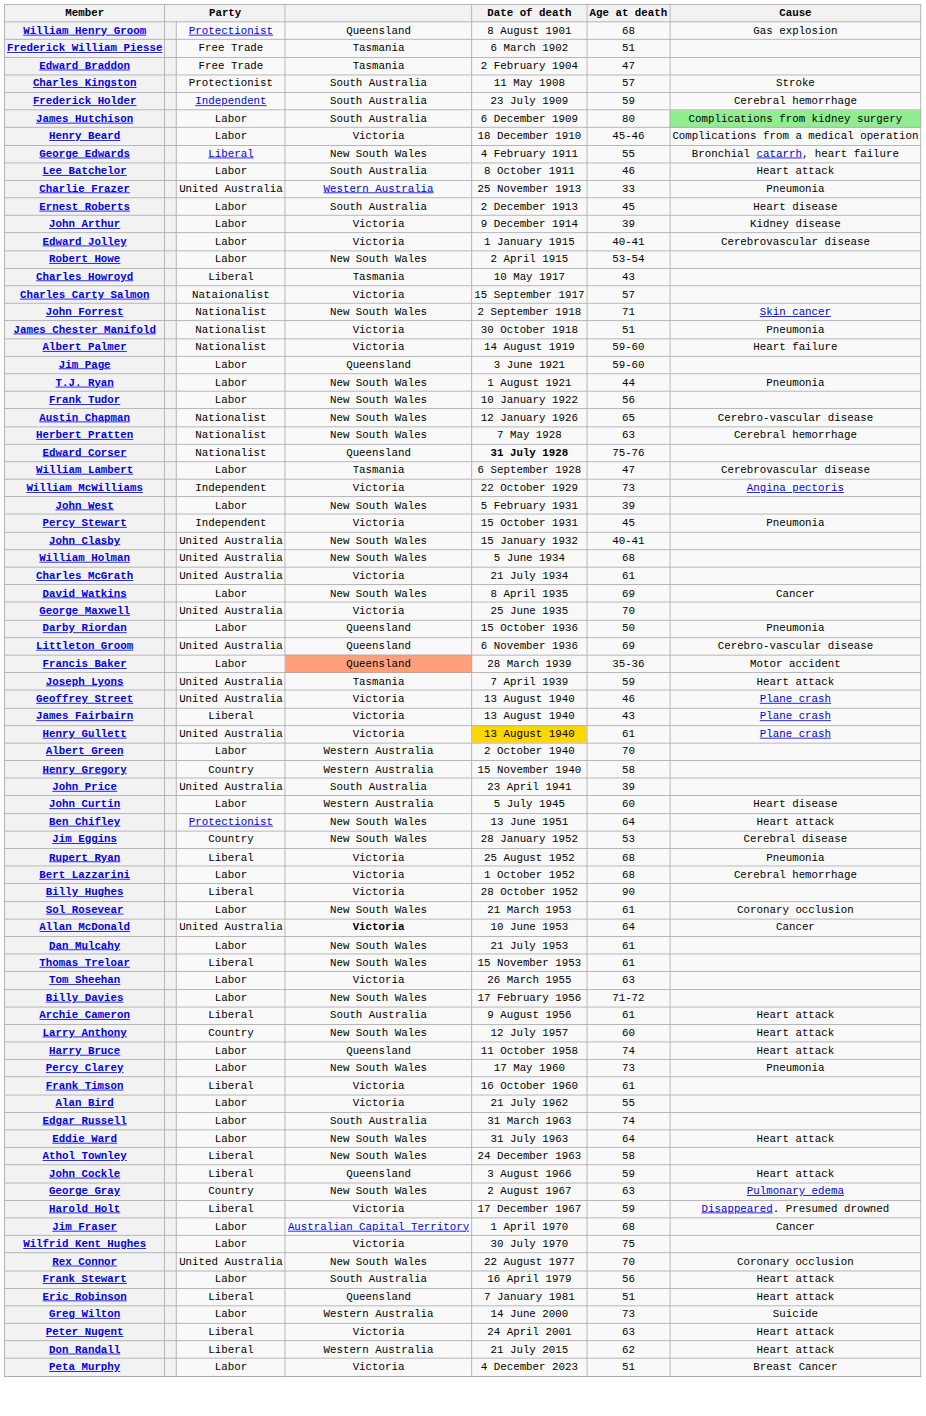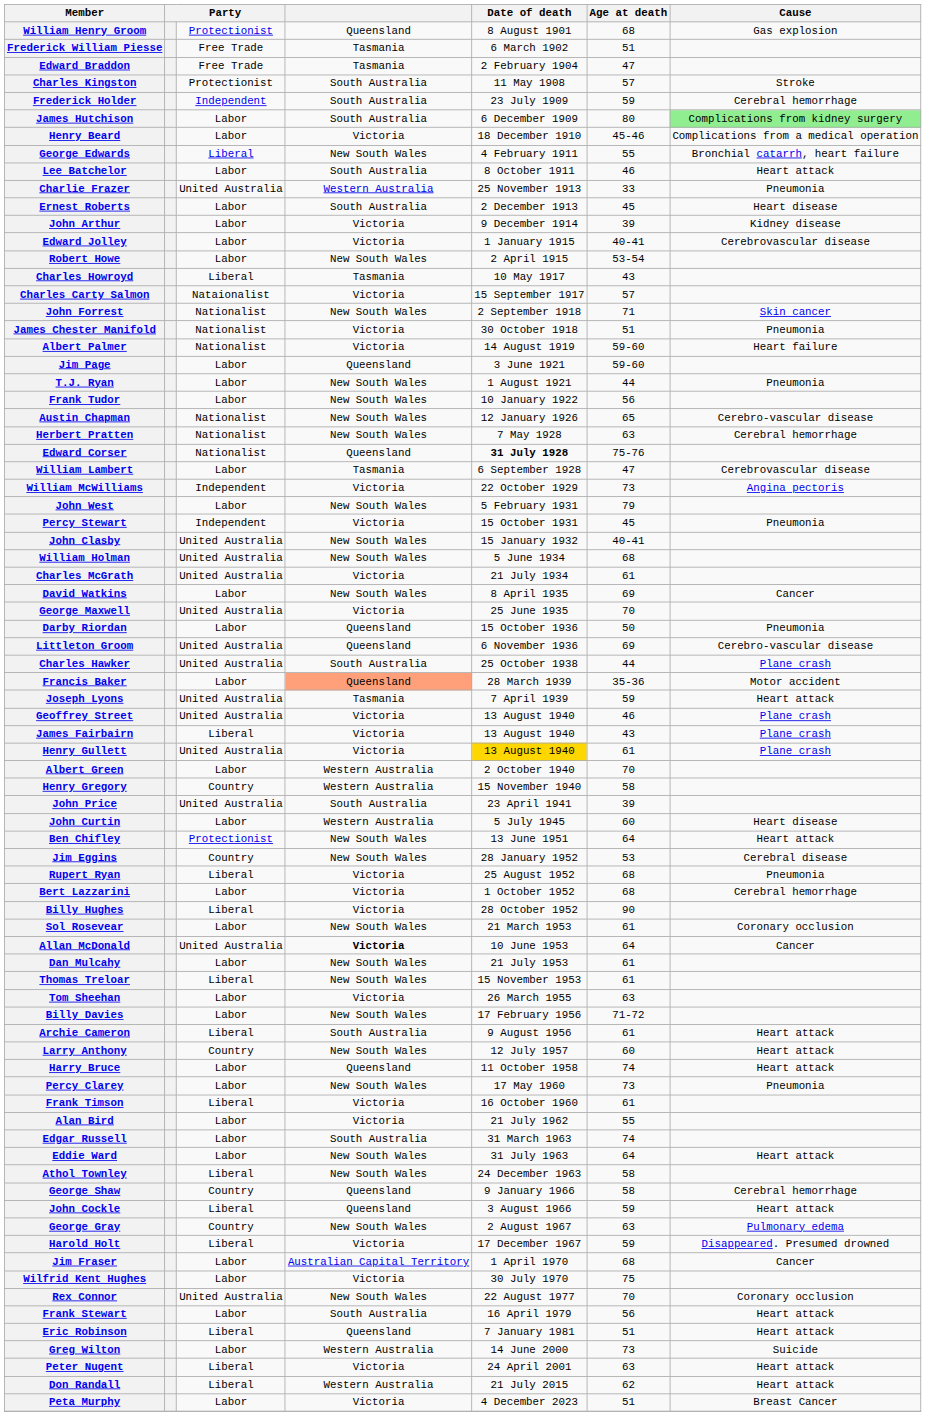 <table class="wikitable sortable" style="text-align:center">
 <tr>
 <th>Member</th>
 <th colspan=2>Party</th>
 <th></th>
 <th>Date of death</th>
 <th>Age at death</th>
 <th>Cause</th>
 </tr>
 <tr>
 <th><a href='#'>William Henry Groom</a></th>
 <th> </th>
 <td><a href='#'>Protectionist</a></td>
 <td>Queensland<br></td>
 <td nowrap>8 August 1901</td>
 <td nowrap>68</td>
 <td>Gas explosion</td>
 </tr>
 <tr>
 <th><a href='#'>Frederick William Piesse</a></th>
 <th> </th>
 <td>Free Trade</td>
 <td>Tasmania<br></td>
 <td nowrap>6 March 1902</td>
 <td nowrap>51</td>
 <td></td>
 </tr>
 <tr>
 <th><a href='#'>Edward Braddon</a></th>
 <th> </th>
 <td>Free Trade</td>
 <td>Tasmania<br></td>
 <td nowrap>2 February 1904</td>
 <td nowrap>47</td>
 <td></td>
 </tr>
 <tr>
 <th><a href='#'>Charles Kingston</a></th>
 <th> </th>
 <td>Protectionist</td>
 <td>South Australia<br></td>
 <td nowrap>11 May 1908</td>
 <td nowrap>57</td>
 <td>Stroke</td>
 </tr>
 <tr>
 <th><a href='#'>Frederick Holder</a></th>
 <th> </th>
 <td><a href='#'>Independent</a></td>
 <td>South Australia<br></td>
 <td nowrap>23 July 1909</td>
 <td nowrap>59</td>
 <td>Cerebral hemorrhage</td>
 </tr>
 <tr>
 <th><a href='#'>James Hutchison</a></th>
 <th> </th>
 <td>Labor</td>
 <td>South Australia<br></td>
 <td nowrap>6 December 1909</td>
 <td nowrap>80</td>
 <td style="background: lightgreen;">Complications from kidney surgery</td>
 </tr>
 <tr>
 <th><a href='#'>Henry Beard</a></th>
 <th> </th>
 <td>Labor</td>
 <td>Victoria<br></td>
 <td nowrap>18 December 1910</td>
 <td nowrap>45-46</td>
 <td>Complications from a medical operation</td>
 </tr>
 <tr>
 <th><a href='#'>George Edwards</a></th>
 <th> </th>
 <td><a href='#'>Liberal</a></td>
 <td>New South Wales<br></td>
 <td nowrap>4 February 1911</td>
 <td nowrap>55</td>
 <td>Bronchial <a href='#'>catarrh</a>, heart failure</td>
 </tr>
 <tr>
 <th><a href='#'>Lee Batchelor</a></th>
 <th> </th>
 <td>Labor</td>
 <td>South Australia<br></td>
 <td nowrap>8 October 1911</td>
 <td nowrap>46</td>
 <td>Heart attack</td>
 </tr>
 <tr>
 <th><a href='#'>Charlie Frazer</a></th>
 <th> </th>
 <td>United Australia</td>
 <td><a href='#'>Western Australia</a><br></td>
 <td nowrap>25 November 1913</td>
 <td nowrap>33</td>
 <td>Pneumonia</td>
 </tr>
 <tr>
 <th><a href='#'>Ernest Roberts</a></th>
 <th> </th>
 <td>Labor</td>
 <td>South Australia<br></td>
 <td nowrap>2 December 1913</td>
 <td nowrap>45</td>
 <td>Heart disease</td>
 </tr>
 <tr>
 <th><a href='#'>John Arthur</a></th>
 <th> </th>
 <td>Labor</td>
 <td>Victoria<br></td>
 <td nowrap>9 December 1914</td>
 <td nowrap>39</td>
 <td>Kidney disease</td>
 </tr>
 <tr>
 <th><a href='#'>Edward Jolley</a></th>
 <th> </th>
 <td>Labor</td>
 <td>Victoria<br></td>
 <td nowrap>1 January 1915</td>
 <td nowrap>40-41</td>
 <td>Cerebrovascular disease</td>
 </tr>
 <tr>
 <th><a href='#'>Robert Howe</a></th>
 <th> </th>
 <td>Labor</td>
 <td>New South Wales<br></td>
 <td nowrap>2 April 1915</td>
 <td nowrap>53-54</td>
 <td></td>
 </tr>
 <tr>
 <th><a href='#'>Charles Howroyd</a></th>
 <th> </th>
 <td>Liberal</td>
 <td>Tasmania<br></td>
 <td nowrap>10 May 1917</td>
 <td nowrap>43</td>
 <td></td>
 </tr>
 <tr>
 <th><a href='#'>Charles Carty Salmon</a></th>
 <th> </th>
 <td>Nataionalist</td>
 <td>Victoria<br></td>
 <td nowrap>15 September 1917</td>
 <td nowrap>57</td>
 <td></td>
 </tr>
 <tr>
 <th><a href='#'>John Forrest</a></th>
 <th> </th>
 <td>Nationalist</td>
 <td>New South Wales<br></td>
 <td nowrap>2 September 1918</td>
 <td nowrap>71</td>
 <td><a href='#'>Skin cancer</a></td>
 </tr>
 <tr>
 <th><a href='#'>James Chester Manifold</a></th>
 <th> </th>
 <td>Nationalist</td>
 <td>Victoria<br></td>
 <td nowrap>30 October 1918</td>
 <td nowrap>51</td>
 <td>Pneumonia</td>
 </tr>
 <tr>
 <th><a href='#'>Albert Palmer</a></th>
 <th> </th>
 <td>Nationalist</td>
 <td>Victoria<br></td>
 <td nowrap>14 August 1919</td>
 <td nowrap>59-60</td>
 <td>Heart failure</td>
 </tr>
 <tr>
 <th><a href='#'>Jim Page</a></th>
 <th> </th>
 <td>Labor</td>
 <td>Queensland<br></td>
 <td nowrap>3 June 1921</td>
 <td nowrap>59-60</td>
 <td></td>
 </tr>
 <tr>
 <th><a href='#'>T.J. Ryan</a></th>
 <th> </th>
 <td>Labor</td>
 <td>New South Wales<br></td>
 <td nowrap>1 August 1921</td>
 <td nowrap>44</td>
 <td>Pneumonia</td>
 </tr>
 <tr>
 <th><a href='#'>Frank Tudor</a></th>
 <th> </th>
 <td>Labor</td>
 <td>New South Wales<br></td>
 <td nowrap>10 January 1922</td>
 <td nowrap>56</td>
 <td></td>
 </tr>
 <tr>
 <th><a href='#'>Austin Chapman</a></th>
 <th> </th>
 <td>Nationalist</td>
 <td>New South Wales<br></td>
 <td nowrap>12 January 1926</td>
 <td nowrap>65</td>
 <td>Cerebro-vascular disease</td>
 </tr>
 <tr>
 <th><a href='#'>Herbert Pratten</a></th>
 <th> </th>
 <td>Nationalist</td>
 <td>New South Wales<br></td>
 <td nowrap>7 May 1928</td>
 <td nowrap>63</td>
 <td>Cerebral hemorrhage</td>
 </tr>
 <tr>
 <th><a href='#'>Edward Corser</a></th>
 <th> </th>
 <td>Nationalist</td>
 <td>Queensland<br></td>
 <td nowrap><strong>31 July 1928</strong></td>
 <td nowrap>75-76</td>
 <td></td>
 </tr>
 <tr>
 <th><a href='#'>William Lambert</a></th>
 <th> </th>
 <td>Labor</td>
 <td>Tasmania<br></td>
 <td nowrap>6 September 1928</td>
 <td nowrap>47</td>
 <td>Cerebrovascular disease</td>
 </tr>
 <tr>
 <th><a href='#'>William McWilliams</a></th>
 <th> </th>
 <td>Independent</td>
 <td>Victoria<br></td>
 <td nowrap>22 October 1929</td>
 <td nowrap>73</td>
 <td><a href='#'>Angina pectoris</a></td>
 </tr>
 <tr>
 <th><a href='#'>John West</a></th>
 <th> </th>
 <td>Labor</td>
 <td>New South Wales<br></td>
 <td nowrap>5 February 1931</td>
-<td nowrap>39</td>
+<td nowrap>79</td>
 <td></td>
 </tr>
 <tr>
 <th><a href='#'>Percy Stewart</a></th>
 <th> </th>
 <td>Independent</td>
 <td>Victoria<br></td>
 <td nowrap>15 October 1931</td>
 <td nowrap>45</td>
 <td>Pneumonia</td>
 </tr>
 <tr>
 <th><a href='#'>John Clasby</a></th>
 <th> </th>
 <td>United Australia</td>
 <td>New South Wales<br></td>
 <td nowrap>15 January 1932</td>
 <td nowrap>40-41</td>
 <td></td>
 </tr>
 <tr>
 <th><a href='#'>William Holman</a></th>
 <th> </th>
 <td>United Australia</td>
 <td>New South Wales<br></td>
 <td nowrap>5 June 1934</td>
 <td nowrap>68</td>
 <td></td>
 </tr>
 <tr>
 <th><a href='#'>Charles McGrath</a></th>
 <th> </th>
 <td>United Australia</td>
 <td>Victoria<br></td>
 <td nowrap>21 July 1934</td>
 <td nowrap>61</td>
 <td></td>
 </tr>
 <tr>
 <th><a href='#'>David Watkins</a></th>
 <th> </th>
 <td>Labor</td>
 <td>New South Wales<br></td>
 <td nowrap>8 April 1935</td>
 <td nowrap>69</td>
 <td>Cancer</td>
 </tr>
 <tr>
 <th><a href='#'>George Maxwell</a></th>
 <th> </th>
 <td>United Australia</td>
 <td>Victoria<br></td>
 <td nowrap>25 June 1935</td>
 <td nowrap>70</td>
 <td></td>
 </tr>
 <tr>
 <th><a href='#'>Darby Riordan</a></th>
 <th> </th>
 <td>Labor</td>
 <td>Queensland<br></td>
 <td nowrap>15 October 1936</td>
 <td nowrap>50</td>
 <td>Pneumonia</td>
 </tr>
 <tr>
 <th><a href='#'>Littleton Groom</a></th>
 <th> </th>
 <td>United Australia</td>
 <td>Queensland<br></td>
 <td nowrap>6 November 1936</td>
 <td nowrap>69</td>
 <td>Cerebro-vascular disease</td>
+</tr>
+<tr>
+<th><a href='#'>Charles Hawker</a></th>
+<th> </th>
+<td>United Australia</td>
+<td>South Australia<br></td>
+<td nowrap>25 October 1938</td>
+<td nowrap>44</td>
+<td><a href='#'>Plane crash</a></td>
 </tr>
 <tr>
 <th><a href='#'>Francis Baker</a></th>
 <th> </th>
 <td>Labor</td>
 <td style="background: lightsalmon;">Queensland<br></td>
 <td nowrap>28 March 1939</td>
 <td nowrap>35-36</td>
 <td>Motor accident</td>
 </tr>
 <tr>
 <th><a href='#'>Joseph Lyons</a></th>
 <th> </th>
 <td>United Australia</td>
 <td>Tasmania<br></td>
 <td nowrap>7 April 1939</td>
 <td nowrap>59</td>
 <td>Heart attack</td>
 </tr>
 <tr>
 <th><a href='#'>Geoffrey Street</a></th>
 <th> </th>
 <td>United Australia</td>
 <td>Victoria<br></td>
 <td nowrap>13 August 1940</td>
 <td nowrap>46</td>
 <td><a href='#'>Plane crash</a></td>
 </tr>
 <tr>
 <th><a href='#'>James Fairbairn</a></th>
 <th> </th>
 <td>Liberal</td>
 <td>Victoria<br></td>
 <td nowrap>13 August 1940</td>
 <td nowrap>43</td>
 <td><a href='#'>Plane crash</a></td>
 </tr>
 <tr>
 <th><a href='#'>Henry Gullett</a></th>
 <th> </th>
 <td>United Australia</td>
 <td>Victoria<br></td>
 <td nowrap style="background: gold;">13 August 1940</td>
 <td nowrap>61</td>
 <td><a href='#'>Plane crash</a></td>
 </tr>
 <tr>
 <th><a href='#'>Albert Green</a></th>
 <th> </th>
 <td>Labor</td>
 <td>Western Australia<br></td>
 <td nowrap>2 October 1940</td>
 <td nowrap>70</td>
 <td></td>
 </tr>
 <tr>
 <th><a href='#'>Henry Gregory</a></th>
 <th> </th>
 <td>Country</td>
 <td>Western Australia<br></td>
 <td nowrap>15 November 1940</td>
 <td nowrap>58</td>
 <td></td>
 </tr>
 <tr>
 <th><a href='#'>John Price</a></th>
 <th> </th>
 <td>United Australia</td>
 <td>South Australia<br></td>
 <td nowrap>23 April 1941</td>
 <td nowrap>39</td>
 <td></td>
 </tr>
 <tr>
 <th><a href='#'>John Curtin</a></th>
 <th> </th>
 <td>Labor</td>
 <td>Western Australia<br></td>
 <td nowrap>5 July 1945</td>
 <td nowrap>60</td>
 <td>Heart disease</td>
 </tr>
 <tr>
 <th><a href='#'>Ben Chifley</a></th>
 <th> </th>
 <td><a href='#'>Protectionist</a></td>
 <td>New South Wales<br></td>
 <td nowrap>13 June 1951</td>
 <td nowrap>64</td>
 <td>Heart attack</td>
 </tr>
 <tr>
 <th><a href='#'>Jim Eggins</a></th>
 <th> </th>
 <td>Country</td>
 <td>New South Wales<br></td>
 <td nowrap>28 January 1952</td>
 <td nowrap>53</td>
 <td>Cerebral disease</td>
 </tr>
 <tr>
 <th><a href='#'>Rupert Ryan</a></th>
 <th> </th>
 <td>Liberal</td>
 <td>Victoria<br></td>
 <td nowrap>25 August 1952</td>
 <td nowrap>68</td>
 <td>Pneumonia</td>
 </tr>
 <tr>
 <th><a href='#'>Bert Lazzarini</a></th>
 <th> </th>
 <td>Labor</td>
 <td>Victoria<br></td>
 <td nowrap>1 October 1952</td>
 <td nowrap>68</td>
 <td>Cerebral hemorrhage</td>
 </tr>
 <tr>
 <th><a href='#'>Billy Hughes</a></th>
 <th> </th>
 <td>Liberal</td>
 <td>Victoria<br></td>
 <td nowrap>28 October 1952</td>
 <td nowrap>90</td>
 <td></td>
 </tr>
 <tr>
 <th><a href='#'>Sol Rosevear</a></th>
 <th> </th>
 <td>Labor</td>
 <td>New South Wales<br></td>
 <td nowrap>21 March 1953</td>
 <td nowrap>61</td>
 <td>Coronary occlusion</td>
 </tr>
 <tr>
 <th><a href='#'>Allan McDonald</a></th>
 <th> </th>
 <td>United Australia</td>
 <td><strong>Victoria<br></strong></td>
 <td nowrap>10 June 1953</td>
 <td nowrap>64</td>
 <td>Cancer</td>
 </tr>
 <tr>
 <th><a href='#'>Dan Mulcahy</a></th>
 <th> </th>
 <td>Labor</td>
 <td>New South Wales<br></td>
 <td nowrap>21 July 1953</td>
 <td nowrap>61</td>
 <td></td>
 </tr>
 <tr>
 <th><a href='#'>Thomas Treloar</a></th>
 <th> </th>
 <td>Liberal</td>
 <td>New South Wales<br></td>
 <td nowrap>15 November 1953</td>
 <td nowrap>61</td>
 <td></td>
 </tr>
 <tr>
 <th><a href='#'>Tom Sheehan</a></th>
 <th> </th>
 <td>Labor</td>
 <td>Victoria<br></td>
 <td nowrap>26 March 1955</td>
 <td nowrap>63</td>
 <td></td>
 </tr>
 <tr>
 <th><a href='#'>Billy Davies</a></th>
 <th> </th>
 <td>Labor</td>
 <td>New South Wales<br></td>
 <td nowrap>17 February 1956</td>
 <td nowrap>71-72</td>
 <td></td>
 </tr>
 <tr>
 <th><a href='#'>Archie Cameron</a></th>
 <th> </th>
 <td>Liberal</td>
 <td>South Australia<br></td>
 <td nowrap>9 August 1956</td>
 <td nowrap>61</td>
 <td>Heart attack</td>
 </tr>
 <tr>
 <th><a href='#'>Larry Anthony</a></th>
 <th> </th>
 <td>Country</td>
 <td>New South Wales<br></td>
 <td nowrap>12 July 1957</td>
 <td nowrap>60</td>
 <td>Heart attack</td>
 </tr>
 <tr>
 <th><a href='#'>Harry Bruce</a></th>
 <th> </th>
 <td>Labor</td>
 <td>Queensland<br></td>
 <td nowrap>11 October 1958</td>
 <td nowrap>74</td>
 <td>Heart attack</td>
 </tr>
 <tr>
 <th><a href='#'>Percy Clarey</a></th>
 <th> </th>
 <td>Labor</td>
 <td>New South Wales<br></td>
 <td nowrap>17 May 1960</td>
 <td nowrap>73</td>
 <td>Pneumonia</td>
 </tr>
 <tr>
 <th><a href='#'>Frank Timson</a></th>
 <th> </th>
 <td>Liberal</td>
 <td>Victoria<br></td>
 <td nowrap>16 October 1960</td>
 <td nowrap>61</td>
 <td></td>
 </tr>
 <tr>
 <th><a href='#'>Alan Bird</a></th>
 <th> </th>
 <td>Labor</td>
 <td>Victoria<br></td>
 <td nowrap>21 July 1962</td>
 <td nowrap>55</td>
 <td></td>
 </tr>
 <tr>
 <th><a href='#'>Edgar Russell</a></th>
 <th> </th>
 <td>Labor</td>
 <td>South Australia<br></td>
 <td nowrap>31 March 1963</td>
 <td nowrap>74</td>
 <td></td>
 </tr>
 <tr>
 <th><a href='#'>Eddie Ward</a></th>
 <th> </th>
 <td>Labor</td>
 <td>New South Wales<br></td>
 <td nowrap>31 July 1963</td>
 <td nowrap>64</td>
 <td>Heart attack</td>
 </tr>
 <tr>
 <th><a href='#'>Athol Townley</a></th>
 <th> </th>
 <td>Liberal</td>
 <td>New South Wales<br></td>
 <td nowrap>24 December 1963</td>
 <td nowrap>58</td>
 <td></td>
 </tr>
 <tr>
+<th><a href='#'>George Shaw</a></th>
+<th> </th>
+<td>Country</td>
+<td>Queensland<br></td>
+<td nowrap>9 January 1966</td>
+<td nowrap>58</td>
+<td>Cerebral hemorrhage</td>
+</tr>
+<tr>
 <th><a href='#'>John Cockle</a></th>
 <th> </th>
 <td>Liberal</td>
 <td>Queensland<br></td>
 <td nowrap>3 August 1966</td>
 <td nowrap>59</td>
 <td>Heart attack</td>
 </tr>
 <tr>
 <th><a href='#'>George Gray</a></th>
 <th> </th>
 <td>Country</td>
 <td>New South Wales<br></td>
 <td nowrap>2 August 1967</td>
 <td nowrap>63</td>
 <td><a href='#'>Pulmonary edema</a></td>
 </tr>
 <tr>
 <th><a href='#'>Harold Holt</a></th>
 <th> </th>
 <td>Liberal</td>
 <td>Victoria<br></td>
 <td nowrap>17 December 1967</td>
 <td nowrap>59</td>
 <td><a href='#'>Disappeared</a>. Presumed drowned</td>
 </tr>
 <tr>
 <th><a href='#'>Jim Fraser</a></th>
 <th> </th>
 <td>Labor</td>
 <td><a href='#'>Australian Capital Territory</a><br></td>
 <td nowrap>1 April 1970</td>
 <td nowrap>68</td>
 <td>Cancer</td>
 </tr>
 <tr>
 <th><a href='#'>Wilfrid Kent Hughes</a></th>
 <th> </th>
 <td>Labor</td>
 <td>Victoria<br></td>
 <td nowrap>30 July 1970</td>
 <td nowrap>75</td>
 <td></td>
 </tr>
 <tr>
 <th><a href='#'>Rex Connor</a></th>
 <th> </th>
 <td>United Australia</td>
 <td>New South Wales<br></td>
 <td nowrap>22 August 1977</td>
 <td nowrap>70</td>
 <td>Coronary occlusion</td>
 </tr>
 <tr>
 <th><a href='#'>Frank Stewart</a></th>
 <th> </th>
 <td>Labor</td>
 <td>South Australia<br></td>
 <td nowrap>16 April 1979</td>
 <td nowrap>56</td>
 <td>Heart attack</td>
 </tr>
 <tr>
 <th><a href='#'>Eric Robinson</a></th>
 <th> </th>
 <td>Liberal</td>
 <td>Queensland<br></td>
 <td nowrap>7 January 1981</td>
 <td nowrap>51</td>
 <td>Heart attack</td>
 </tr>
 <tr>
 <th><a href='#'>Greg Wilton</a></th>
 <th> </th>
 <td>Labor</td>
 <td>Western Australia<br></td>
 <td nowrap>14 June 2000</td>
 <td nowrap>73</td>
 <td>Suicide</td>
 </tr>
 <tr>
 <th><a href='#'>Peter Nugent</a></th>
 <th> </th>
 <td>Liberal</td>
 <td>Victoria<br></td>
 <td nowrap>24 April 2001</td>
 <td nowrap>63</td>
 <td>Heart attack</td>
 </tr>
 <tr>
 <th><a href='#'>Don Randall</a></th>
 <th> </th>
 <td>Liberal</td>
 <td>Western Australia<br></td>
 <td nowrap>21 July 2015</td>
 <td nowrap>62</td>
 <td>Heart attack</td>
 </tr>
 <tr>
 <th><a href='#'>Peta Murphy</a></th>
 <th> </th>
 <td>Labor</td>
 <td>Victoria<br></td>
 <td nowrap>4 December 2023</td>
 <td nowrap>51</td>
 <td>Breast Cancer</td>
 </tr>
 <tr>
 </tr>
 </table>
